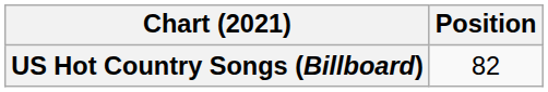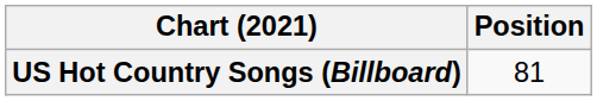 <table class="wikitable plainrowheaders" style="text-align:center">
 <tr>
 <th>Chart (2021)</th>
 <th>Position</th>
 </tr>
 <tr>
 <th scope="row">US Hot Country Songs (<em>Billboard</em>)</th>
-<td>82</td>
+<td>81</td>
 </tr>
 </table>
